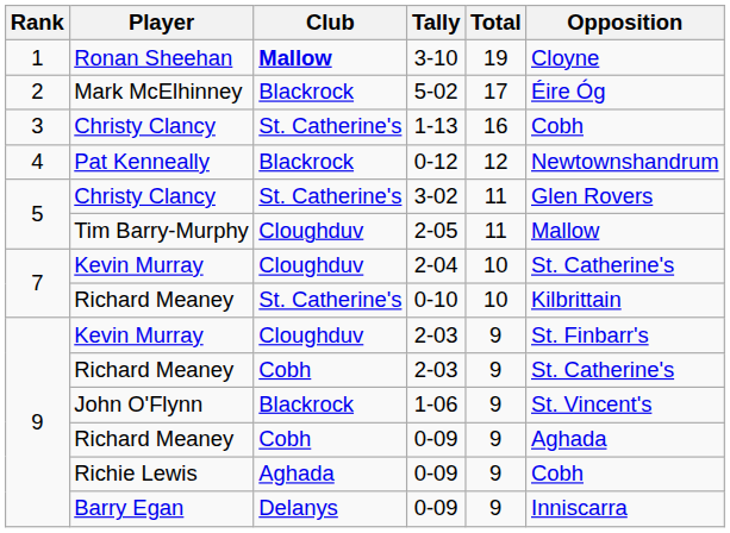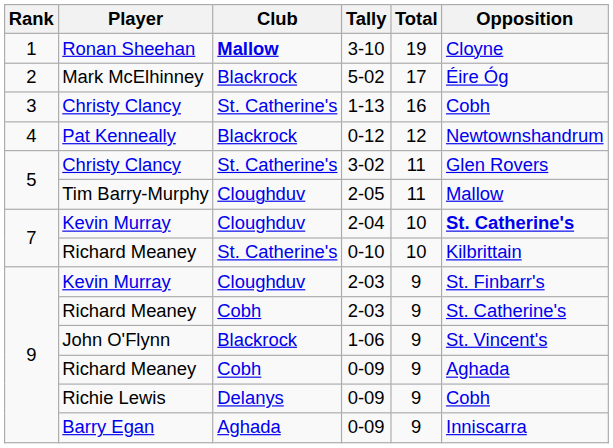 <table class="wikitable">
 <tr>
 <th>Rank</th>
 <th>Player</th>
 <th>Club</th>
 <th>Tally</th>
 <th>Total</th>
 <th>Opposition</th>
 </tr>
 <tr>
 <td rowspan="1" style="text-align:center;">1</td>
 <td><a href='#'>Ronan Sheehan</a></td>
 <td><strong><a href='#'>Mallow</a></strong></td>
 <td align=center>3-10</td>
 <td align=center>19</td>
 <td><a href='#'>Cloyne</a></td>
 </tr>
 <tr>
 <td rowspan="1" style="text-align:center;">2</td>
 <td>Mark McElhinney</td>
 <td><a href='#'>Blackrock</a></td>
 <td align=center>5-02</td>
 <td align=center>17</td>
 <td><a href='#'>Éire Óg</a></td>
 </tr>
 <tr>
 <td rowspan="1" style="text-align:center;">3</td>
 <td><a href='#'>Christy Clancy</a></td>
 <td><a href='#'>St. Catherine's</a></td>
 <td align=center>1-13</td>
 <td align=center>16</td>
 <td><a href='#'>Cobh</a></td>
 </tr>
 <tr>
 <td rowspan="1" style="text-align:center;">4</td>
 <td><a href='#'>Pat Kenneally</a></td>
 <td><a href='#'>Blackrock</a></td>
 <td align=center>0-12</td>
 <td align=center>12</td>
 <td><a href='#'>Newtownshandrum</a></td>
 </tr>
 <tr>
 <td rowspan="2" style="text-align:center;">5</td>
 <td><a href='#'>Christy Clancy</a></td>
 <td><a href='#'>St. Catherine's</a></td>
 <td align=center>3-02</td>
 <td align=center>11</td>
 <td><a href='#'>Glen Rovers</a></td>
 </tr>
 <tr>
 <td>Tim Barry-Murphy</td>
 <td><a href='#'>Cloughduv</a></td>
 <td align=center>2-05</td>
 <td align=center>11</td>
 <td><a href='#'>Mallow</a></td>
 </tr>
 <tr>
 <td rowspan="2" style="text-align:center;">7</td>
 <td><a href='#'>Kevin Murray</a></td>
 <td><a href='#'>Cloughduv</a></td>
 <td align=center>2-04</td>
 <td align=center>10</td>
-<td><a href='#'>St. Catherine's</a></td>
+<td><strong><a href='#'>St. Catherine's</a></strong></td>
 </tr>
 <tr>
 <td>Richard Meaney</td>
 <td><a href='#'>St. Catherine's</a></td>
 <td align=center>0-10</td>
 <td align=center>10</td>
 <td><a href='#'>Kilbrittain</a></td>
 </tr>
 <tr>
 <td rowspan="6" style="text-align:center;">9</td>
 <td><a href='#'>Kevin Murray</a></td>
 <td><a href='#'>Cloughduv</a></td>
 <td align=center>2-03</td>
 <td align=center>9</td>
 <td><a href='#'>St. Finbarr's</a></td>
 </tr>
 <tr>
 <td>Richard Meaney</td>
 <td><a href='#'>Cobh</a></td>
 <td align=center>2-03</td>
 <td align=center>9</td>
 <td><a href='#'>St. Catherine's</a></td>
 </tr>
 <tr>
 <td>John O'Flynn</td>
 <td><a href='#'>Blackrock</a></td>
 <td align=center>1-06</td>
 <td align=center>9</td>
 <td><a href='#'>St. Vincent's</a></td>
 </tr>
 <tr>
 <td>Richard Meaney</td>
 <td><a href='#'>Cobh</a></td>
 <td align=center>0-09</td>
 <td align=center>9</td>
 <td><a href='#'>Aghada</a></td>
 </tr>
 <tr>
 <td>Richie Lewis</td>
-<td><a href='#'>Aghada</a></td>
+<td><a href='#'>Delanys</a></td>
 <td align=center>0-09</td>
 <td align=center>9</td>
 <td><a href='#'>Cobh</a></td>
 </tr>
 <tr>
 <td><a href='#'>Barry Egan</a></td>
-<td><a href='#'>Delanys</a></td>
+<td><a href='#'>Aghada</a></td>
 <td align=center>0-09</td>
 <td align=center>9</td>
 <td><a href='#'>Inniscarra</a></td>
 </tr>
 </table>
